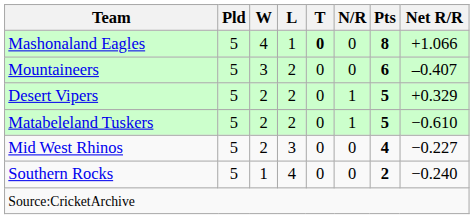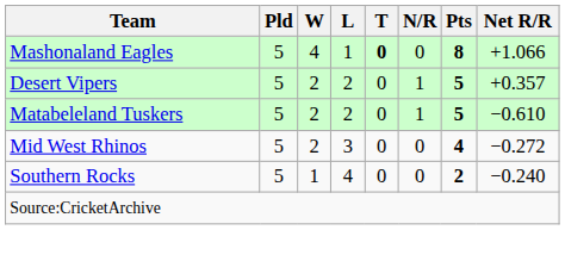 <table class="wikitable" style="text-align: center;">
 <tr>
 <th width=200>Team</th>
 <th width=20>Pld</th>
 <th width=20>W</th>
 <th width=20>L</th>
 <th width=20>T</th>
 <th width=20>N/R</th>
 <th width=20>Pts</th>
 <th width=60>Net R/R</th>
 </tr>
 <tr style="background:#ccffcc;">
 <td align=left><a href='#'>Mashonaland Eagles</a></td>
 <td>5</td>
 <td>4</td>
 <td>1</td>
 <td><strong>0</strong></td>
 <td>0</td>
 <td><strong>8</strong></td>
 <td>+1.066</td>
 </tr>
 <tr style="background:#ccffcc;">
-<td align=left><a href='#'>Mountaineers</a></td>
-<td>5</td>
-<td>3</td>
-<td>2</td>
-<td>0</td>
-<td>0</td>
-<td><strong>6</strong></td>
-<td>–0.407</td>
-</tr>
-<tr style="background:#ccffcc;">
 <td align=left><a href='#'>Desert Vipers</a></td>
 <td>5</td>
 <td>2</td>
 <td>2</td>
 <td>0</td>
 <td>1</td>
 <td><strong>5</strong></td>
-<td>+0.329</td>
+<td>+0.357</td>
 </tr>
 <tr style="background:#ccffcc;">
 <td align=left><a href='#'>Matabeleland Tuskers</a></td>
 <td>5</td>
 <td>2</td>
 <td>2</td>
 <td>0</td>
 <td>1</td>
 <td><strong>5</strong></td>
 <td>−0.610</td>
 </tr>
 <tr>
 <td align=left><a href='#'>Mid West Rhinos</a></td>
 <td>5</td>
 <td>2</td>
 <td>3</td>
 <td>0</td>
 <td>0</td>
 <td><strong>4</strong></td>
-<td>−0.227</td>
+<td>−0.272</td>
 </tr>
 <tr>
 <td align=left><a href='#'>Southern Rocks</a></td>
 <td>5</td>
 <td>1</td>
 <td>4</td>
 <td>0</td>
 <td>0</td>
 <td><strong>2</strong></td>
 <td>−0.240</td>
 </tr>
 <tr>
 <td align=left colspan="8"><small>Source:CricketArchive</small></td>
 </tr>
 </table>
